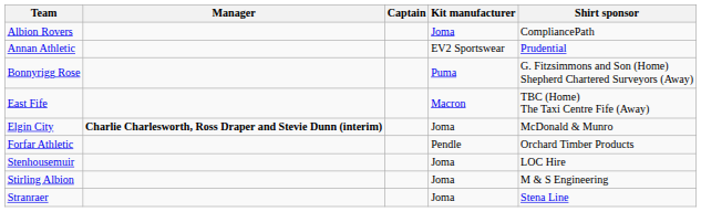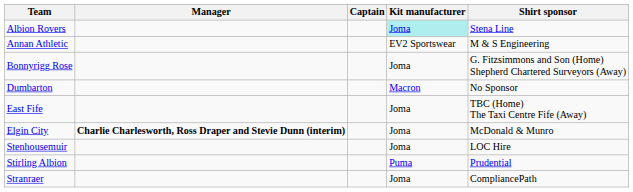 <table class="wikitable sortable">
 <tr>
 <th>Team</th>
 <th>Manager</th>
 <th>Captain</th>
 <th>Kit manufacturer</th>
 <th>Shirt sponsor</th>
 </tr>
 <tr>
 <td><a href='#'>Albion Rovers</a></td>
 <td> </td>
 <td> </td>
-<td><a href='#'>Joma</a></td>
-<td>CompliancePath</td>
+<td style="background: paleturquoise;"><a href='#'>Joma</a></td>
+<td><a href='#'>Stena Line</a></td>
 </tr>
 <tr>
 <td><a href='#'>Annan Athletic</a></td>
 <td> </td>
 <td> </td>
 <td>EV2 Sportswear</td>
-<td><a href='#'>Prudential</a></td>
+<td>M & S Engineering</td>
 </tr>
 <tr>
 <td><a href='#'>Bonnyrigg Rose</a></td>
 <td> </td>
 <td> </td>
-<td><a href='#'>Puma</a></td>
+<td>Joma</td>
 <td>G. Fitzsimmons and Son (Home)<br>Shepherd Chartered Surveyors (Away)</td>
+</tr>
+<tr>
+<td><a href='#'>Dumbarton</a></td>
+<td> </td>
+<td> </td>
+<td><a href='#'>Macron</a></td>
+<td>No Sponsor</td>
 </tr>
 <tr>
 <td><a href='#'>East Fife</a></td>
 <td> </td>
 <td> </td>
-<td><a href='#'>Macron</a></td>
+<td>Joma</td>
 <td>TBC (Home)<br>The Taxi Centre Fife (Away)</td>
 </tr>
 <tr>
 <td><a href='#'>Elgin City</a></td>
 <td><strong>Charlie Charlesworth, Ross Draper and Stevie Dunn (interim)</strong></td>
 <td> </td>
 <td>Joma</td>
 <td>McDonald & Munro</td>
-</tr>
-<tr>
-<td><a href='#'>Forfar Athletic</a></td>
-<td> </td>
-<td> </td>
-<td>Pendle</td>
-<td>Orchard Timber Products</td>
 </tr>
 <tr>
 <td><a href='#'>Stenhousemuir</a></td>
 <td> </td>
 <td> </td>
 <td>Joma</td>
 <td>LOC Hire</td>
 </tr>
 <tr>
 <td><a href='#'>Stirling Albion</a></td>
 <td> </td>
 <td> </td>
-<td>Joma</td>
-<td>M & S Engineering</td>
+<td><a href='#'>Puma</a></td>
+<td><a href='#'>Prudential</a></td>
 </tr>
 <tr>
 <td><a href='#'>Stranraer</a></td>
 <td> </td>
 <td> </td>
 <td>Joma</td>
-<td><a href='#'>Stena Line</a></td>
+<td>CompliancePath</td>
 </tr>
 </table>
